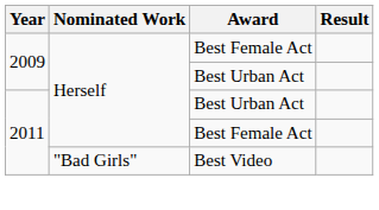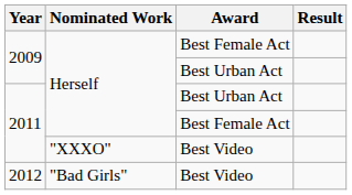 <table class="wikitable">
 <tr>
 <th>Year</th>
 <th>Nominated Work</th>
 <th>Award</th>
 <th>Result</th>
 </tr>
 <tr>
 <td rowspan="2">2009</td>
 <td rowspan="4">Herself</td>
 <td>Best Female Act</td>
 <td></td>
 </tr>
 <tr>
 <td>Best Urban Act</td>
 <td></td>
 </tr>
 <tr>
 <td rowspan="3">2011</td>
 <td>Best Urban Act</td>
 <td></td>
 </tr>
 <tr>
 <td>Best Female Act</td>
 <td></td>
 </tr>
 <tr>
+<td>"XXXO"</td>
+<td>Best Video</td>
+<td></td>
+</tr>
+<tr>
+<td>2012</td>
 <td>"Bad Girls"</td>
 <td>Best Video</td>
 <td></td>
 </tr>
 </table>
